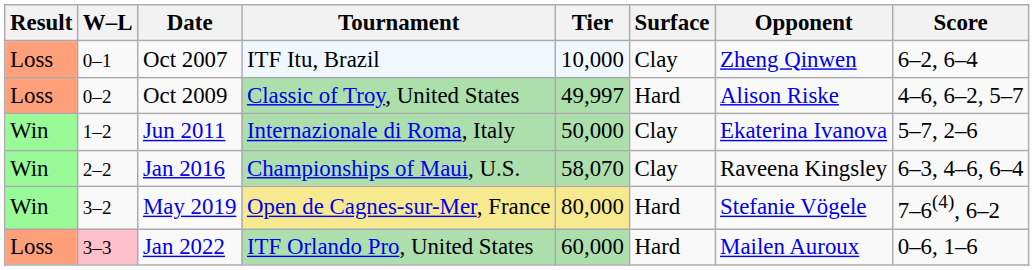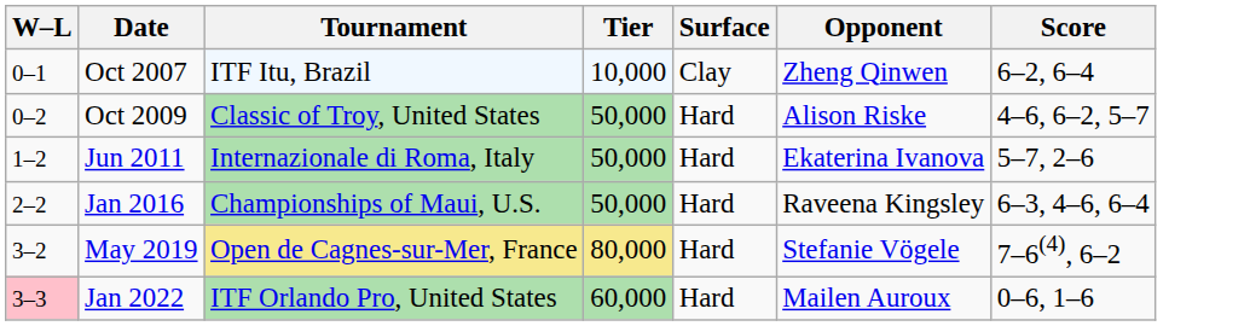 <table class="sortable wikitable">
 <tr>
-<th>Result</th>
 <th class="unsortable">W–L</th>
 <th>Date</th>
 <th>Tournament</th>
 <th>Tier</th>
 <th>Surface</th>
 <th>Opponent</th>
 <th class="unsortable">Score</th>
 </tr>
 <tr>
-<td bgcolor="FFA07A">Loss</td>
 <td><small>0–1</small></td>
 <td>Oct 2007</td>
 <td bgcolor="f0f8ff">ITF Itu, Brazil</td>
 <td bgcolor="f0f8ff">10,000</td>
 <td>Clay</td>
 <td> <a href='#'>Zheng Qinwen</a></td>
 <td>6–2, 6–4</td>
 </tr>
 <tr>
-<td bgcolor="FFA07A">Loss</td>
 <td><small>0–2</small></td>
 <td>Oct 2009</td>
 <td style="background:#addfad;"><a href='#'>Classic of Troy</a>, United States</td>
-<td style="background:#addfad;">49,997</td>
+<td style="background:#addfad;">50,000</td>
 <td>Hard</td>
 <td> <a href='#'>Alison Riske</a></td>
 <td>4–6, 6–2, 5–7</td>
 </tr>
 <tr>
-<td bgcolor="98FB98">Win</td>
 <td><small>1–2</small></td>
 <td><a href='#'>Jun 2011</a></td>
 <td style="background:#addfad;"><a href='#'>Internazionale di Roma</a>, Italy</td>
 <td style="background:#addfad;">50,000</td>
-<td>Clay</td>
+<td>Hard</td>
 <td> <a href='#'>Ekaterina Ivanova</a></td>
 <td>5–7, 2–6</td>
 </tr>
 <tr>
-<td bgcolor="98FB98">Win</td>
 <td><small>2–2</small></td>
 <td><a href='#'>Jan 2016</a></td>
 <td style="background:#addfad;"><a href='#'>Championships of Maui</a>, U.S.</td>
-<td style="background:#addfad;">58,070</td>
-<td>Clay</td>
+<td style="background:#addfad;">50,000</td>
+<td>Hard</td>
 <td> Raveena Kingsley</td>
 <td>6–3, 4–6, 6–4</td>
 </tr>
 <tr>
-<td bgcolor="98FB98">Win</td>
 <td><small>3–2</small></td>
 <td><a href='#'>May 2019</a></td>
 <td style="background:#f7e98e;"><a href='#'>Open de Cagnes-sur-Mer</a>, France</td>
 <td style="background:#f7e98e;">80,000</td>
 <td>Hard</td>
 <td> <a href='#'>Stefanie Vögele</a></td>
 <td>7–6<sup>(4)</sup>, 6–2</td>
 </tr>
 <tr>
-<td bgcolor="ffa07a">Loss</td>
 <td style="background: pink;"><small>3–3</small></td>
 <td><a href='#'>Jan 2022</a></td>
 <td style="background:#addfad;"><a href='#'>ITF Orlando Pro</a>, United States</td>
 <td style="background:#addfad;">60,000</td>
 <td>Hard</td>
 <td> <a href='#'>Mailen Auroux</a></td>
 <td>0–6, 1–6</td>
 </tr>
 </table>
